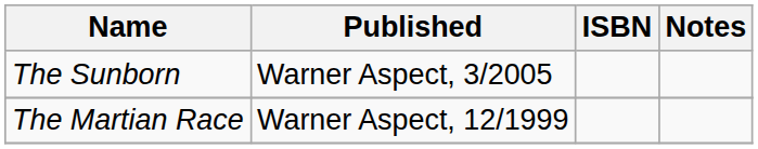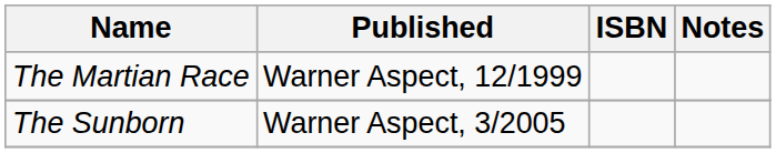 <table class="wikitable sortable" id="noveltable" border="1">
 <tr>
 <th>Name</th>
 <th>Published</th>
 <th>ISBN</th>
 <th>Notes</th>
+</tr>
+<tr>
+<td><em>The Martian Race</em></td>
+<td>Warner Aspect, 12/1999</td>
+<td></td>
+<td></td>
+</tr>
+<tr>
 </tr>
 <tr>
 <td><em>The Sunborn</em></td>
 <td>Warner Aspect, 3/2005</td>
 <td></td>
 <td></td>
 </tr>
 <tr>
 </tr>
-<tr>
-<td><em>The Martian Race</em></td>
-<td>Warner Aspect, 12/1999</td>
-<td></td>
-<td></td>
-</tr>
-<tr>
-</tr>
 </table>
